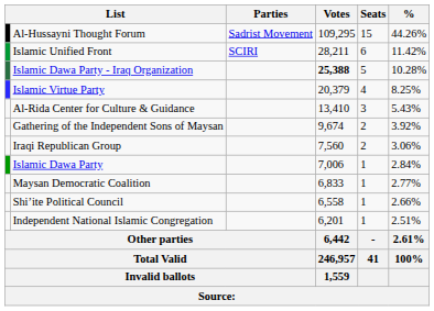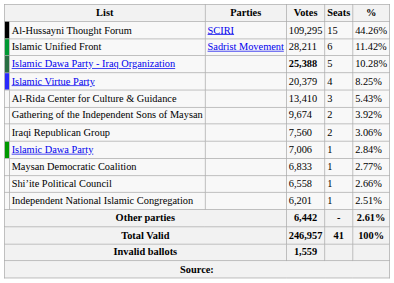 <table class="wikitable" style="border:1px solid #8888aa; background:#f8f8f8; padding:0; font-size:90%;">
 <tr>
 <th colspan=2>List</th>
 <th>Parties</th>
 <th>Votes</th>
 <th>Seats</th>
 <th>%</th>
 </tr>
 <tr>
 <td bgcolor="#000000"></td>
 <td>Al-Hussayni Thought Forum</td>
-<td><a href='#'>Sadrist Movement</a></td>
+<td><a href='#'>SCIRI</a></td>
 <td>109,295</td>
 <td>15</td>
 <td>44.26%</td>
 </tr>
 <tr>
 <td bgcolor="#009933"></td>
 <td>Islamic Unified Front</td>
-<td><a href='#'>SCIRI</a></td>
+<td><a href='#'>Sadrist Movement</a></td>
 <td>28,211</td>
 <td>6</td>
 <td>11.42%</td>
 </tr>
 <tr>
 <td bgcolor="#286F42"></td>
 <td><a href='#'>Islamic Dawa Party - Iraq Organization</a></td>
 <td></td>
 <td><strong>25,388</strong></td>
 <td>5</td>
 <td>10.28%</td>
 </tr>
 <tr>
 <td bgcolor="#2929FD"></td>
 <td><a href='#'>Islamic Virtue Party</a></td>
 <td></td>
 <td>20,379</td>
 <td>4</td>
 <td>8.25%</td>
 </tr>
 <tr>
 <td></td>
 <td>Al-Rida Center for Culture & Guidance</td>
 <td></td>
 <td>13,410</td>
 <td>3</td>
 <td>5.43%</td>
 </tr>
 <tr>
 <td></td>
 <td>Gathering of the Independent Sons of Maysan</td>
 <td></td>
 <td>9,674</td>
 <td>2</td>
 <td>3.92%</td>
 </tr>
 <tr>
 <td></td>
 <td>Iraqi Republican Group</td>
 <td></td>
 <td>7,560</td>
 <td>2</td>
 <td>3.06%</td>
 </tr>
 <tr>
 <td bgcolor="#009900"></td>
 <td><a href='#'>Islamic Dawa Party</a></td>
 <td></td>
 <td>7,006</td>
 <td>1</td>
 <td>2.84%</td>
 </tr>
 <tr>
 <td></td>
 <td>Maysan Democratic Coalition</td>
 <td></td>
 <td>6,833</td>
 <td>1</td>
 <td>2.77%</td>
 </tr>
 <tr>
 <td></td>
 <td>Shi’ite Political Council</td>
 <td></td>
 <td>6,558</td>
 <td>1</td>
 <td>2.66%</td>
 </tr>
 <tr>
 <td></td>
 <td>Independent National Islamic Congregation</td>
 <td></td>
 <td>6,201</td>
 <td>1</td>
 <td>2.51%</td>
 </tr>
 <tr>
 <th colspan=3>Other parties</th>
 <th>6,442</th>
 <th>-</th>
 <th>2.61%</th>
 </tr>
 <tr>
 <th colspan=3><strong>Total Valid</strong></th>
 <th><strong>246,957</strong></th>
 <th><strong>41</strong></th>
 <th><strong>100%</strong></th>
 </tr>
 <tr>
 <th colspan=3>Invalid ballots</th>
 <th>1,559</th>
 <th></th>
 <th></th>
 </tr>
 <tr class="unsortable">
 <th align=left colspan=6>Source:  </th>
 </tr>
 </table>
